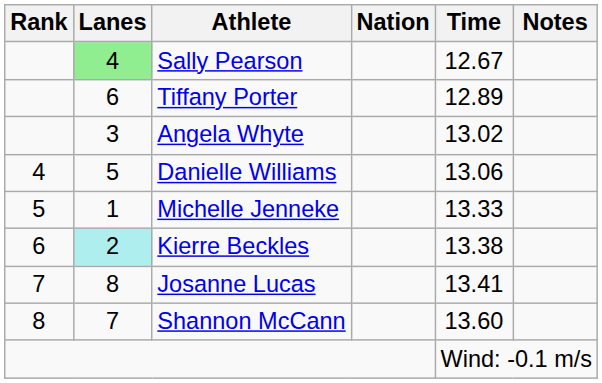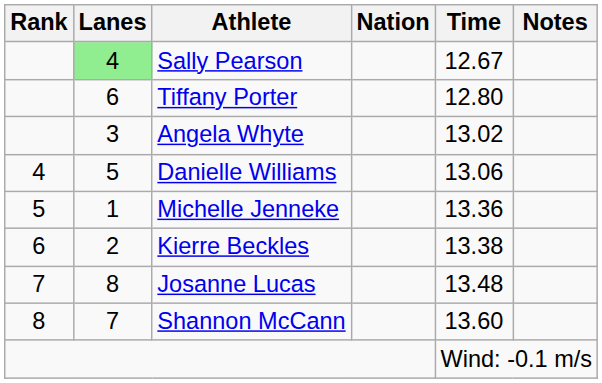 <table class="wikitable sortable" style="text-align:center">
 <tr>
 <th>Rank</th>
 <th>Lanes</th>
 <th>Athlete</th>
 <th>Nation</th>
 <th>Time</th>
 <th>Notes</th>
 </tr>
 <tr>
 <td></td>
 <td style="background: lightgreen;">4</td>
 <td align=left><a href='#'>Sally Pearson</a></td>
 <td align=left></td>
 <td>12.67</td>
 <td></td>
 </tr>
 <tr>
 <td></td>
 <td>6</td>
 <td align=left><a href='#'>Tiffany Porter</a></td>
 <td align=left></td>
-<td>12.89</td>
+<td>12.80</td>
 <td></td>
 </tr>
 <tr>
 <td></td>
 <td>3</td>
 <td align=left><a href='#'>Angela Whyte</a></td>
 <td align=left></td>
 <td>13.02</td>
 <td></td>
 </tr>
 <tr>
 <td>4</td>
 <td>5</td>
 <td align=left><a href='#'>Danielle Williams</a></td>
 <td align=left></td>
 <td>13.06</td>
 <td></td>
 </tr>
 <tr>
 <td>5</td>
 <td>1</td>
 <td align=left><a href='#'>Michelle Jenneke</a></td>
 <td align=left></td>
-<td>13.33</td>
+<td>13.36</td>
 <td></td>
 </tr>
 <tr>
 <td>6</td>
-<td style="background: paleturquoise;">2</td>
+<td>2</td>
 <td align=left><a href='#'>Kierre Beckles</a></td>
 <td align=left></td>
 <td>13.38</td>
 <td></td>
 </tr>
 <tr>
 <td>7</td>
 <td>8</td>
 <td align=left><a href='#'>Josanne Lucas</a></td>
 <td align=left></td>
-<td>13.41</td>
+<td>13.48</td>
 <td></td>
 </tr>
 <tr>
 <td>8</td>
 <td>7</td>
 <td align=left><a href='#'>Shannon McCann</a></td>
 <td align=left></td>
 <td>13.60</td>
 <td></td>
 </tr>
 <tr class="sortbottom">
 <td colspan=4></td>
 <td colspan="2" style="text-align:left;">Wind: -0.1 m/s</td>
 </tr>
 </table>
